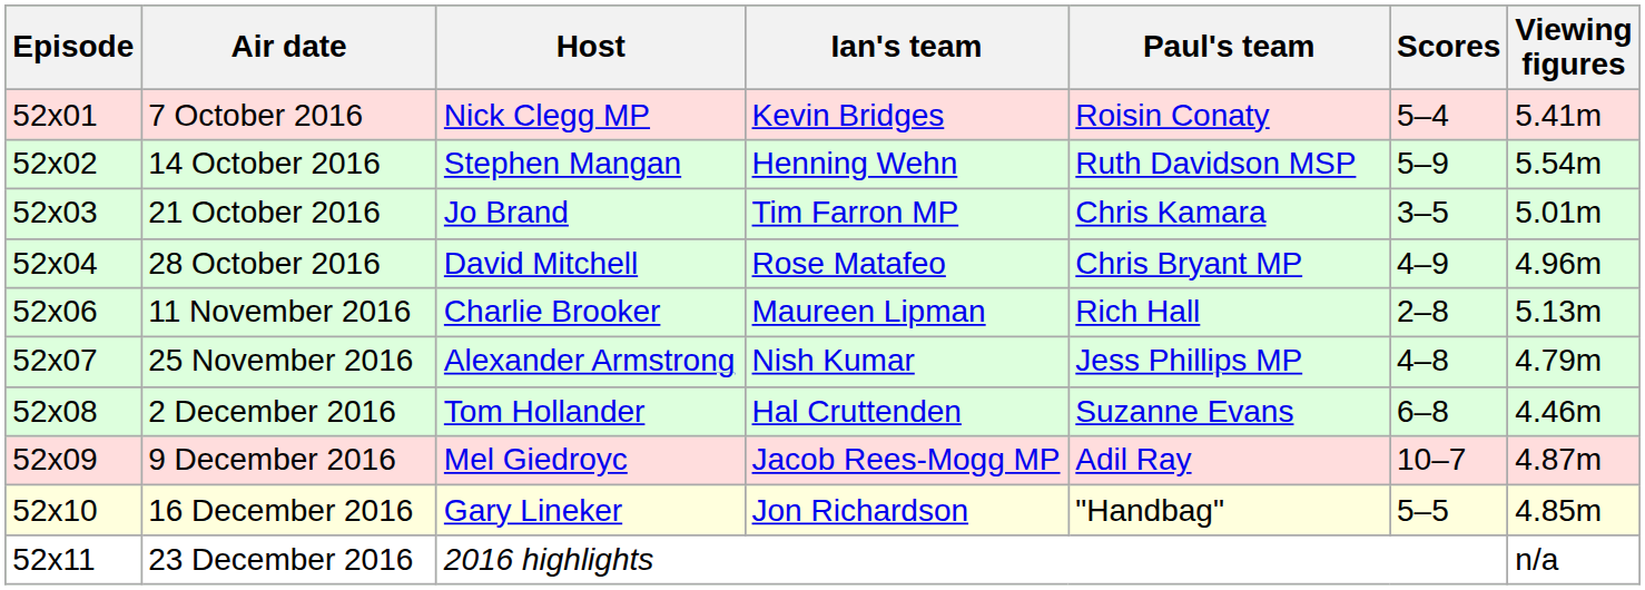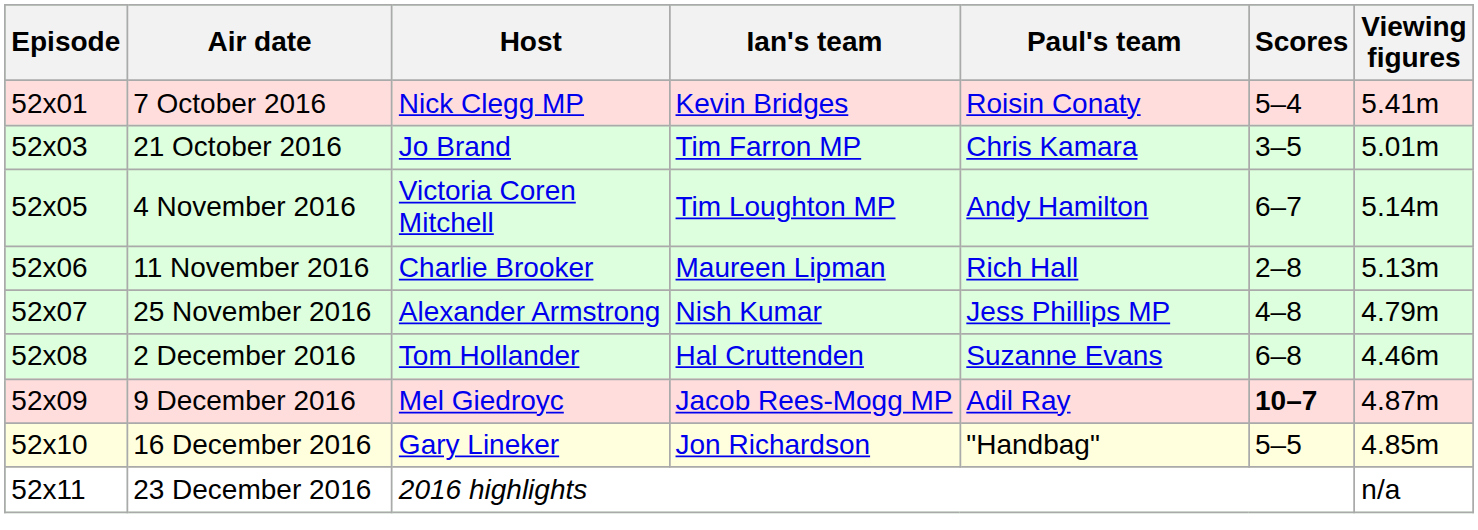 <table class="wikitable"  style="width:840px; background:#dfd;">
 <tr>
 <th style="width:5%;">Episode</th>
 <th style="width:21%;">Air date</th>
 <th style="width:22%;">Host</th>
 <th style="width:23%;">Ian's team</th>
 <th style="width:23%;">Paul's team</th>
 <th style="width:5%;">Scores</th>
 <th style="width:120%;">Viewing figures</th>
 </tr>
 <tr style="background:#fdd;">
 <td>52x01</td>
 <td>7 October 2016</td>
 <td><a href='#'>Nick Clegg MP</a></td>
 <td><a href='#'>Kevin Bridges</a></td>
 <td><a href='#'>Roisin Conaty</a></td>
 <td>5–4</td>
 <td>5.41m</td>
 </tr>
 <tr>
-<td>52x02</td>
-<td>14 October 2016</td>
-<td><a href='#'>Stephen Mangan</a></td>
-<td><a href='#'>Henning Wehn</a></td>
-<td><a href='#'>Ruth Davidson MSP</a></td>
-<td>5–9</td>
-<td>5.54m</td>
-</tr>
-<tr>
 <td>52x03</td>
 <td>21 October 2016</td>
 <td><a href='#'>Jo Brand</a></td>
 <td><a href='#'>Tim Farron MP</a></td>
 <td><a href='#'>Chris Kamara</a></td>
 <td>3–5</td>
 <td>5.01m</td>
 </tr>
 <tr>
-<td>52x04</td>
-<td>28 October 2016</td>
-<td><a href='#'>David Mitchell</a></td>
-<td><a href='#'>Rose Matafeo</a></td>
-<td><a href='#'>Chris Bryant MP</a></td>
-<td>4–9</td>
-<td>4.96m</td>
+<td>52x05</td>
+<td>4 November 2016</td>
+<td><a href='#'>Victoria Coren Mitchell</a></td>
+<td><a href='#'>Tim Loughton MP</a></td>
+<td><a href='#'>Andy Hamilton</a></td>
+<td>6–7</td>
+<td>5.14m</td>
 </tr>
 <tr>
 <td>52x06</td>
 <td>11 November 2016</td>
 <td><a href='#'>Charlie Brooker</a></td>
 <td><a href='#'>Maureen Lipman</a></td>
 <td><a href='#'>Rich Hall</a></td>
 <td>2–8</td>
 <td>5.13m</td>
 </tr>
 <tr>
 <td>52x07</td>
 <td>25 November 2016</td>
 <td><a href='#'>Alexander Armstrong</a></td>
 <td><a href='#'>Nish Kumar</a></td>
 <td><a href='#'>Jess Phillips MP</a></td>
 <td>4–8</td>
 <td>4.79m</td>
 </tr>
 <tr>
 <td>52x08</td>
 <td>2 December 2016</td>
 <td><a href='#'>Tom Hollander</a></td>
 <td><a href='#'>Hal Cruttenden</a></td>
 <td><a href='#'>Suzanne Evans</a></td>
 <td>6–8</td>
 <td>4.46m</td>
 </tr>
 <tr style="background:#fdd;">
 <td>52x09</td>
 <td>9 December 2016</td>
 <td><a href='#'>Mel Giedroyc</a></td>
 <td><a href='#'>Jacob Rees-Mogg MP</a></td>
 <td><a href='#'>Adil Ray</a></td>
-<td>10–7</td>
+<td><strong>10–7</strong></td>
 <td>4.87m</td>
 </tr>
 <tr style="background:#ffd;">
 <td>52x10</td>
 <td>16 December 2016</td>
 <td><a href='#'>Gary Lineker</a></td>
 <td><a href='#'>Jon Richardson</a></td>
 <td>"Handbag"</td>
 <td>5–5</td>
 <td>4.85m</td>
 </tr>
 <tr style="background:#fff;">
 <td>52x11</td>
 <td>23 December 2016</td>
 <td colspan="4"><em>2016 highlights</em></td>
 <td>n/a</td>
 </tr>
 </table>
